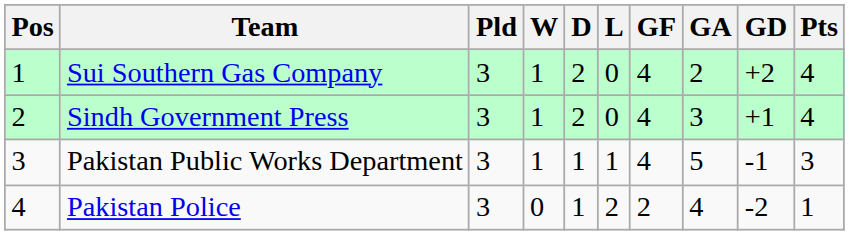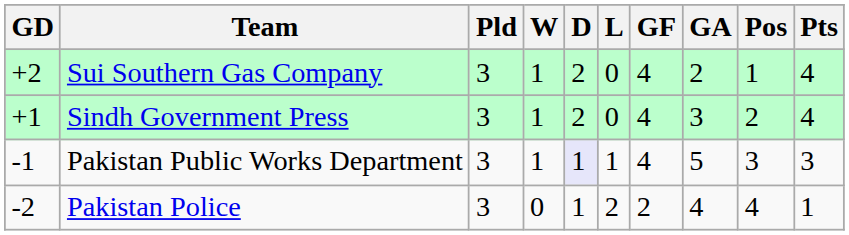 <table class="wikitable">
 <tr>
-<th>Pos</th>
+<th>GD</th>
 <th>Team</th>
 <th>Pld</th>
 <th>W</th>
 <th>D</th>
 <th>L</th>
 <th>GF</th>
 <th>GA</th>
-<th>GD</th>
+<th>Pos</th>
 <th>Pts</th>
 </tr>
 <tr style="background:#bfc">
-<td>1</td>
+<td>+2</td>
 <td><a href='#'>Sui Southern Gas Company</a></td>
 <td>3</td>
 <td>1</td>
 <td>2</td>
 <td>0</td>
 <td>4</td>
 <td>2</td>
-<td>+2</td>
+<td>1</td>
 <td>4</td>
 </tr>
 <tr style="background:#bfc">
-<td>2</td>
+<td>+1</td>
 <td><a href='#'>Sindh Government Press</a></td>
 <td>3</td>
 <td>1</td>
 <td>2</td>
 <td>0</td>
 <td>4</td>
 <td>3</td>
-<td>+1</td>
+<td>2</td>
 <td>4</td>
 </tr>
 <tr>
-<td>3</td>
+<td>-1</td>
 <td>Pakistan Public Works Department</td>
 <td>3</td>
 <td>1</td>
-<td>1</td>
+<td style="background: lavender;">1</td>
 <td>1</td>
 <td>4</td>
 <td>5</td>
-<td>-1</td>
+<td>3</td>
 <td>3</td>
 </tr>
 <tr>
-<td>4</td>
+<td>-2</td>
 <td><a href='#'>Pakistan Police</a></td>
 <td>3</td>
 <td>0</td>
 <td>1</td>
 <td>2</td>
 <td>2</td>
 <td>4</td>
-<td>-2</td>
+<td>4</td>
 <td>1</td>
 </tr>
 </table>
